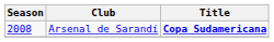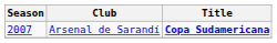 <table class="wikitable">
 <tr>
 <th>Season</th>
 <th>Club</th>
 <th>Title</th>
 </tr>
 <tr>
-<td><a href='#'>2008</a></td>
+<td><a href='#'>2007</a></td>
 <td><a href='#'>Arsenal de Sarandí</a></td>
 <td><strong><a href='#'>Copa Sudamericana</a></strong></td>
 </tr>
 <tr>
 </tr>
 </table>
